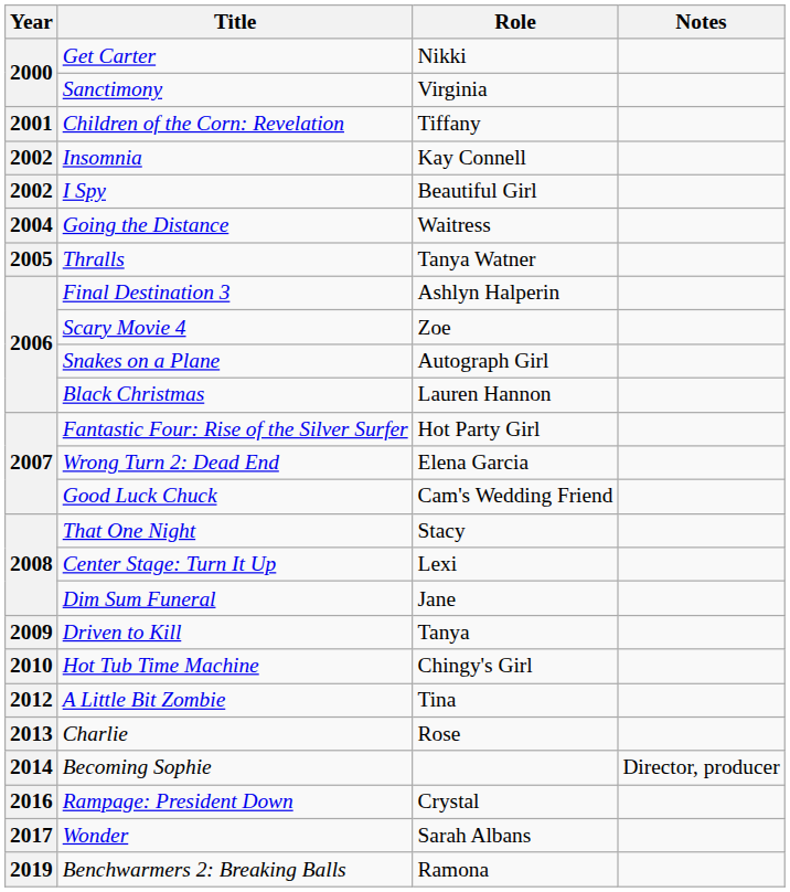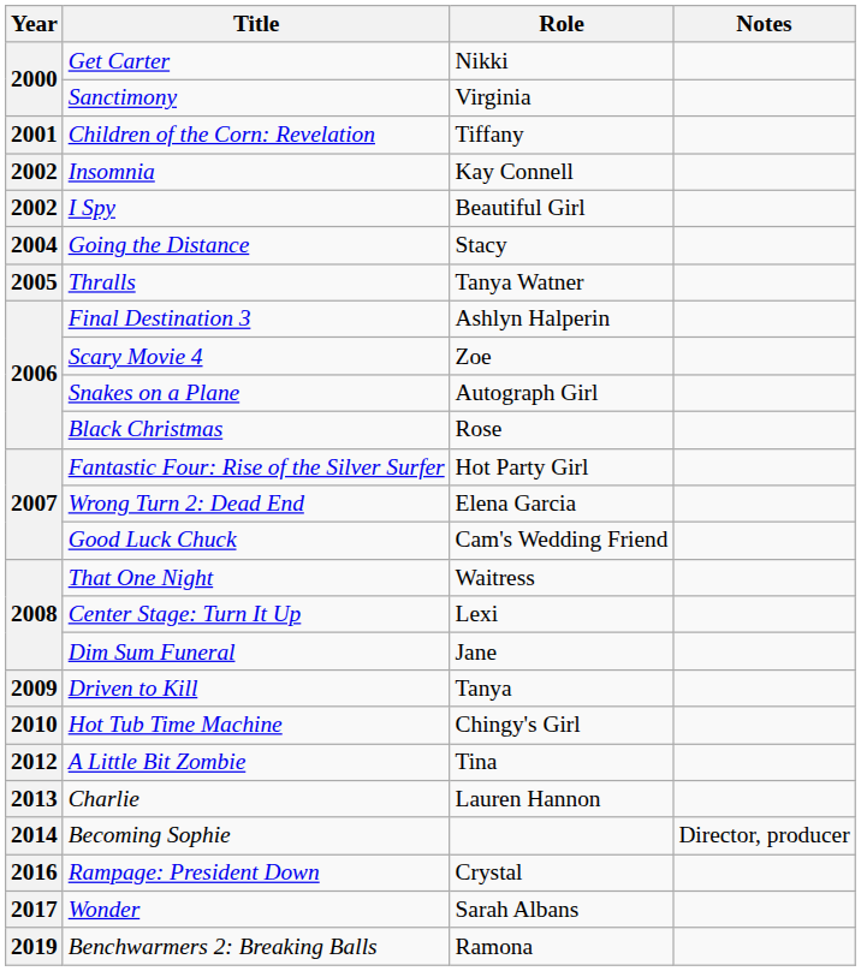 <table class="wikitable sortable plainrowheaders">
 <tr>
 <th scope="col">Year</th>
 <th scope="col">Title</th>
 <th scope="col">Role</th>
 <th scope="col" class="unsortable">Notes</th>
 </tr>
 <tr>
 <th rowspan="2" scope="row">2000</th>
 <td><em><a href='#'>Get Carter</a></em></td>
 <td>Nikki</td>
 <td></td>
 </tr>
 <tr>
 <td><em><a href='#'>Sanctimony</a></em></td>
 <td>Virginia</td>
 <td></td>
 </tr>
 <tr>
 <th scope=row>2001</th>
 <td><em><a href='#'>Children of the Corn: Revelation</a></em></td>
 <td>Tiffany</td>
 <td></td>
 </tr>
 <tr>
 <th scope=row>2002</th>
 <td><em><a href='#'>Insomnia</a></em></td>
 <td>Kay Connell</td>
 <td></td>
 </tr>
 <tr>
 <th scope=row>2002</th>
 <td><em><a href='#'>I Spy</a></em></td>
 <td>Beautiful Girl</td>
 <td></td>
 </tr>
 <tr>
 <th scope=row>2004</th>
 <td><em><a href='#'>Going the Distance</a></em></td>
-<td>Waitress</td>
+<td>Stacy</td>
 <td></td>
 </tr>
 <tr>
 <th scope=row>2005</th>
 <td><em><a href='#'>Thralls</a></em></td>
 <td>Tanya Watner</td>
 <td></td>
 </tr>
 <tr>
 <th rowspan="4" scope="row">2006</th>
 <td><em><a href='#'>Final Destination 3</a></em></td>
 <td>Ashlyn Halperin</td>
 <td></td>
 </tr>
 <tr>
 <td><em><a href='#'>Scary Movie 4</a></em></td>
 <td>Zoe</td>
 <td></td>
 </tr>
 <tr>
 <td><em><a href='#'>Snakes on a Plane</a></em></td>
 <td>Autograph Girl</td>
 <td></td>
 </tr>
 <tr>
 <td><em><a href='#'>Black Christmas</a></em></td>
-<td>Lauren Hannon</td>
+<td>Rose</td>
 <td></td>
 </tr>
 <tr>
 <th rowspan="3" scope="row">2007</th>
 <td><em><a href='#'>Fantastic Four: Rise of the Silver Surfer</a></em></td>
 <td>Hot Party Girl</td>
 <td></td>
 </tr>
 <tr>
 <td><em><a href='#'>Wrong Turn 2: Dead End</a></em></td>
 <td>Elena Garcia</td>
 <td></td>
 </tr>
 <tr>
 <td><em><a href='#'>Good Luck Chuck</a></em></td>
 <td>Cam's Wedding Friend</td>
 <td></td>
 </tr>
 <tr>
 <th rowspan="3" scope="row">2008</th>
 <td><em><a href='#'>That One Night</a></em></td>
-<td>Stacy</td>
+<td>Waitress</td>
 <td></td>
 </tr>
 <tr>
 <td><em><a href='#'>Center Stage: Turn It Up</a></em></td>
 <td>Lexi</td>
 <td></td>
 </tr>
 <tr>
 <td><em><a href='#'>Dim Sum Funeral</a></em></td>
 <td>Jane</td>
 <td></td>
 </tr>
 <tr>
 <th scope=row>2009</th>
 <td><em><a href='#'>Driven to Kill</a></em></td>
 <td>Tanya</td>
 <td></td>
 </tr>
 <tr>
 <th scope=row>2010</th>
 <td><em><a href='#'>Hot Tub Time Machine</a></em></td>
 <td>Chingy's Girl</td>
 <td></td>
 </tr>
 <tr>
 <th scope=row>2012</th>
 <td data-sort-value="Little Bit Zombie, A"><em><a href='#'>A Little Bit Zombie</a></em></td>
 <td>Tina</td>
 <td></td>
 </tr>
 <tr>
 <th scope=row>2013</th>
 <td><em>Charlie</em></td>
-<td>Rose</td>
+<td>Lauren Hannon</td>
 <td></td>
 </tr>
 <tr>
 <th scope=row>2014</th>
 <td><em>Becoming Sophie</em></td>
 <td></td>
 <td>Director, producer</td>
 </tr>
 <tr>
 <th scope=row>2016</th>
 <td><em><a href='#'>Rampage: President Down</a></em></td>
 <td>Crystal</td>
 <td></td>
 </tr>
 <tr>
 <th scope="row">2017</th>
 <td><em><a href='#'>Wonder</a></em></td>
 <td>Sarah Albans</td>
 <td></td>
 </tr>
 <tr>
 <th scope=row>2019</th>
 <td><em>Benchwarmers 2: Breaking Balls</em></td>
 <td>Ramona</td>
 <td></td>
 </tr>
 </table>
